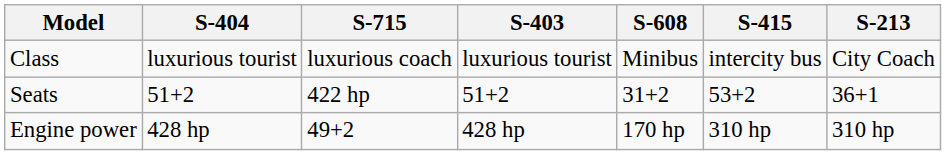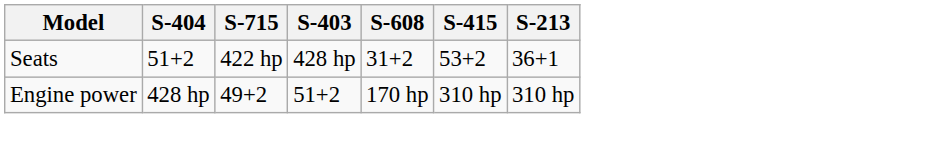 <table class="wikitable">
 <tr>
 <th>Model</th>
 <th>S-404</th>
 <th>S-715</th>
 <th>S-403</th>
 <th>S-608</th>
 <th>S-415</th>
 <th>S-213</th>
 </tr>
 <tr>
-<td>Class</td>
-<td>luxurious tourist</td>
-<td>luxurious coach</td>
-<td>luxurious tourist</td>
-<td>Minibus</td>
-<td>intercity bus</td>
-<td>City Coach</td>
-</tr>
-<tr>
 <td>Seats</td>
 <td>51+2</td>
 <td>422 hp</td>
-<td>51+2</td>
+<td>428 hp</td>
 <td>31+2</td>
 <td>53+2</td>
 <td>36+1</td>
 </tr>
 <tr>
 <td>Engine power</td>
 <td>428 hp</td>
 <td>49+2</td>
-<td>428 hp</td>
+<td>51+2</td>
 <td>170 hp</td>
 <td>310 hp</td>
 <td>310 hp</td>
 </tr>
 </table>
